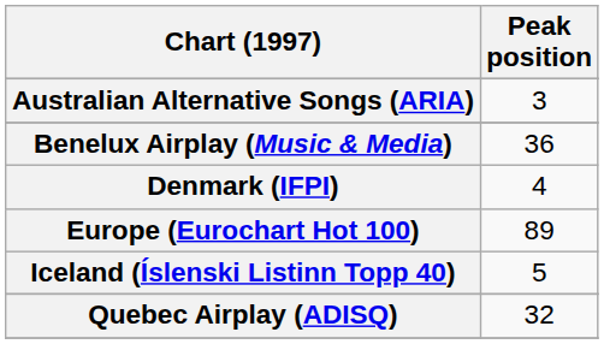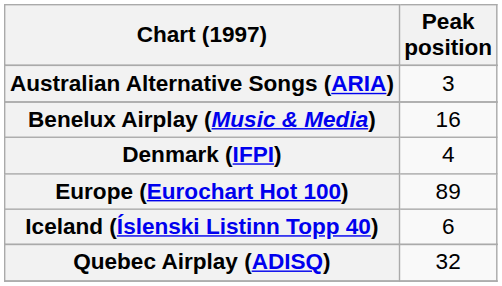 <table class="wikitable sortable plainrowheaders" style="text-align:center">
 <tr>
 <th>Chart (1997)</th>
 <th>Peak<br>position</th>
 </tr>
 <tr>
 </tr>
 <tr>
 <th scope="row">Australian Alternative Songs (<a href='#'>ARIA</a>)</th>
 <td>3</td>
 </tr>
 <tr>
 </tr>
 <tr>
 <th scope="row">Benelux Airplay (<em><a href='#'>Music & Media</a></em>)</th>
-<td>36</td>
+<td>16</td>
 </tr>
 <tr>
 <th scope="row">Denmark (<a href='#'>IFPI</a>)</th>
 <td>4</td>
 </tr>
 <tr>
 <th scope="row">Europe (<a href='#'>Eurochart Hot 100</a>)</th>
 <td>89</td>
 </tr>
 <tr>
 <th scope="row">Iceland (<a href='#'>Íslenski Listinn Topp 40</a>)</th>
-<td>5</td>
+<td>6</td>
 </tr>
 <tr>
 </tr>
 <tr>
 </tr>
 <tr>
 </tr>
 <tr>
 </tr>
 <tr>
 <th scope="row">Quebec Airplay (<a href='#'>ADISQ</a>)</th>
 <td>32</td>
 </tr>
 <tr>
 </tr>
 <tr>
 </tr>
 <tr>
 </tr>
 </table>
